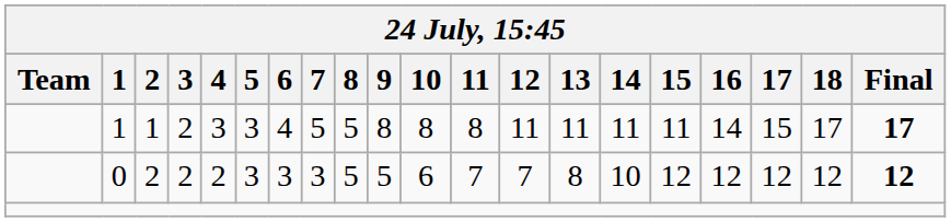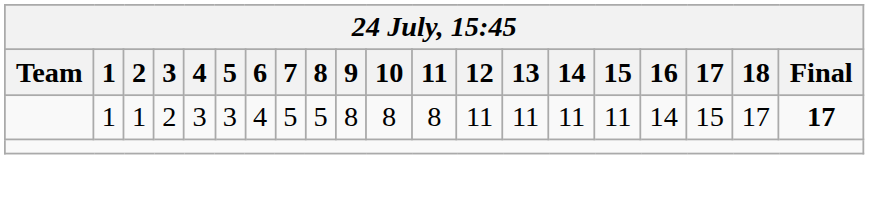 <table class=wikitable style="text-align:center; width: 55%">
 <tr>
 <th colspan=20><em>24 July, 15:45</em></th>
 </tr>
 <tr>
 <th>Team</th>
 <th>1</th>
 <th>2</th>
 <th>3</th>
 <th>4</th>
 <th>5</th>
 <th>6</th>
 <th>7</th>
 <th>8</th>
 <th>9</th>
 <th>10</th>
 <th>11</th>
 <th>12</th>
 <th>13</th>
 <th>14</th>
 <th>15</th>
 <th>16</th>
 <th>17</th>
 <th>18</th>
 <th>Final</th>
 </tr>
 <tr>
 <td align=left><strong></strong></td>
 <td>1</td>
 <td>1</td>
 <td>2</td>
 <td>3</td>
 <td>3</td>
 <td>4</td>
 <td>5</td>
 <td>5</td>
 <td>8</td>
 <td>8</td>
 <td>8</td>
 <td>11</td>
 <td>11</td>
 <td>11</td>
 <td>11</td>
 <td>14</td>
 <td>15</td>
 <td>17</td>
 <td><strong>17</strong></td>
 </tr>
 <tr>
-<td align=left></td>
-<td>0</td>
-<td>2</td>
-<td>2</td>
-<td>2</td>
-<td>3</td>
-<td>3</td>
-<td>3</td>
-<td>5</td>
-<td>5</td>
-<td>6</td>
-<td>7</td>
-<td>7</td>
-<td>8</td>
-<td>10</td>
-<td>12</td>
-<td>12</td>
-<td>12</td>
-<td>12</td>
-<td><strong>12</strong></td>
-</tr>
-<tr>
 <td colspan=20></td>
 </tr>
 </table>
